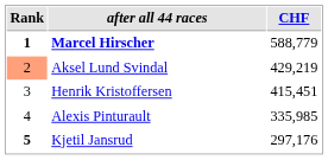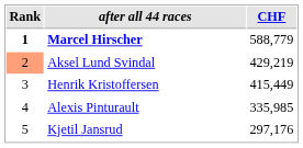 <table cellspacing="1" cellpadding="3" style="border:1px solid #aaa; font-size:86%;">
 <tr style="background:#e4e4e4;">
 <th style="border-bottom:1px solid #aaa; width:10px;">Rank</th>
 <th style="border-bottom:1px solid #aaa; width:200px; white-space:nowrap;"><em>after all 44 races</em> </th>
 <th style="border-bottom:1px solid #aaa; width:40px;"><a href='#'>CHF</a></th>
 </tr>
 <tr>
 <td style="text-align:center;"><strong>1</strong></td>
 <td> <strong><a href='#'>Marcel Hirscher</a> </strong></td>
 <td align="right">588,779</td>
 </tr>
 <tr>
 <td style="background: lightsalmon; text-align:center;">2</td>
 <td> <a href='#'>Aksel Lund Svindal</a></td>
 <td align="right">429,219</td>
 </tr>
 <tr>
 <td style="text-align:center;">3</td>
 <td style="white-space: nowrap"> <a href='#'>Henrik Kristoffersen</a></td>
-<td align="right">415,451</td>
+<td align="right">415,449</td>
 </tr>
 <tr>
 <td style="text-align:center;">4</td>
 <td> <a href='#'>Alexis Pinturault</a></td>
 <td align="right">335,985</td>
 </tr>
 <tr>
-<td style="text-align:center;"><strong>5</strong></td>
+<td style="text-align:center;">5</td>
 <td> <a href='#'>Kjetil Jansrud</a></td>
 <td align="right">297,176</td>
 </tr>
 </table>
